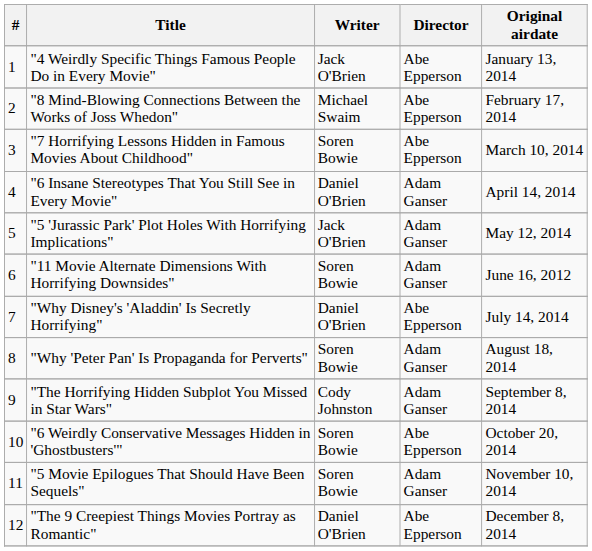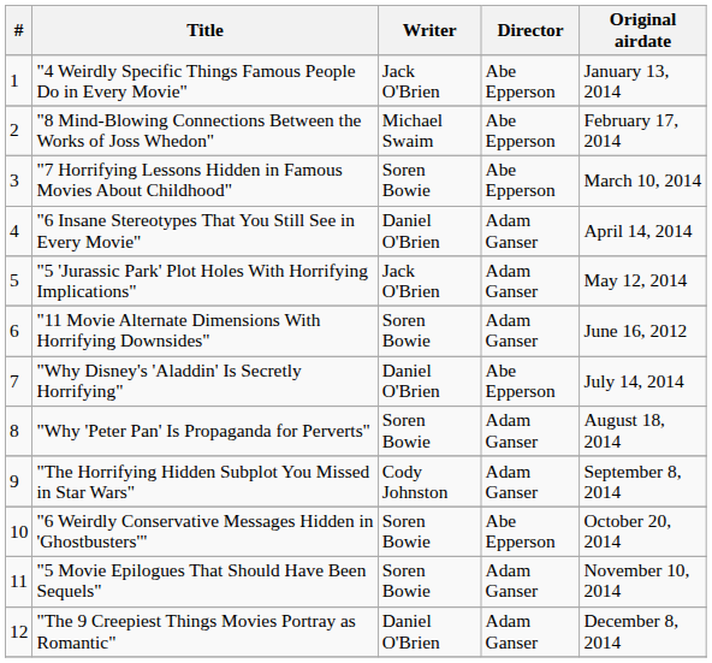 <table class="wikitable">
 <tr>
 <th>#</th>
 <th>Title</th>
 <th>Writer</th>
 <th>Director</th>
 <th>Original airdate</th>
 </tr>
 <tr>
 </tr>
 <tr>
 <td>1</td>
 <td>"4 Weirdly Specific Things Famous People Do in Every Movie"</td>
 <td>Jack O'Brien</td>
 <td>Abe Epperson</td>
 <td>January 13, 2014</td>
 </tr>
 <tr>
 </tr>
 <tr>
 <td>2</td>
 <td>"8 Mind-Blowing Connections Between the Works of Joss Whedon"</td>
 <td>Michael Swaim</td>
 <td>Abe Epperson</td>
 <td>February 17, 2014</td>
 </tr>
 <tr>
 </tr>
 <tr>
 <td>3</td>
 <td>"7 Horrifying Lessons Hidden in Famous Movies About Childhood"</td>
 <td>Soren Bowie</td>
 <td>Abe Epperson</td>
 <td>March 10, 2014</td>
 </tr>
 <tr>
 </tr>
 <tr>
 <td>4</td>
 <td>"6 Insane Stereotypes That You Still See in Every Movie"</td>
 <td>Daniel O'Brien</td>
 <td>Adam Ganser</td>
 <td>April 14, 2014</td>
 </tr>
 <tr>
 </tr>
 <tr>
 <td>5</td>
 <td>"5 'Jurassic Park' Plot Holes With Horrifying Implications"</td>
 <td>Jack O'Brien</td>
 <td>Adam Ganser</td>
 <td>May 12, 2014</td>
 </tr>
 <tr>
 </tr>
 <tr>
 <td>6</td>
 <td>"11 Movie Alternate Dimensions With Horrifying Downsides"</td>
 <td>Soren Bowie</td>
 <td>Adam Ganser</td>
 <td>June 16, 2012</td>
 </tr>
 <tr>
 </tr>
 <tr>
 <td>7</td>
 <td>"Why Disney's 'Aladdin' Is Secretly Horrifying"</td>
 <td>Daniel O'Brien</td>
 <td>Abe Epperson</td>
 <td>July 14, 2014</td>
 </tr>
 <tr>
 </tr>
 <tr>
 <td>8</td>
 <td>"Why 'Peter Pan' Is Propaganda for Perverts"</td>
 <td>Soren Bowie</td>
 <td>Adam Ganser</td>
 <td>August 18, 2014</td>
 </tr>
 <tr>
 </tr>
 <tr>
 <td>9</td>
 <td>"The Horrifying Hidden Subplot You Missed in Star Wars"</td>
 <td>Cody Johnston</td>
 <td>Adam Ganser</td>
 <td>September 8, 2014</td>
 </tr>
 <tr>
 </tr>
 <tr>
 <td>10</td>
 <td>"6 Weirdly Conservative Messages Hidden in 'Ghostbusters'"</td>
 <td>Soren Bowie</td>
 <td>Abe Epperson</td>
 <td>October 20, 2014</td>
 </tr>
 <tr>
 </tr>
 <tr>
 <td>11</td>
 <td>"5 Movie Epilogues That Should Have Been Sequels"</td>
 <td>Soren Bowie</td>
 <td>Adam Ganser</td>
 <td>November 10, 2014</td>
 </tr>
 <tr>
 </tr>
 <tr>
 <td>12</td>
 <td>"The 9 Creepiest Things Movies Portray as Romantic"</td>
 <td>Daniel O'Brien</td>
-<td>Abe Epperson</td>
+<td>Adam Ganser</td>
 <td>December 8, 2014</td>
 </tr>
 <tr>
 </tr>
 <tr>
 </tr>
 </table>
